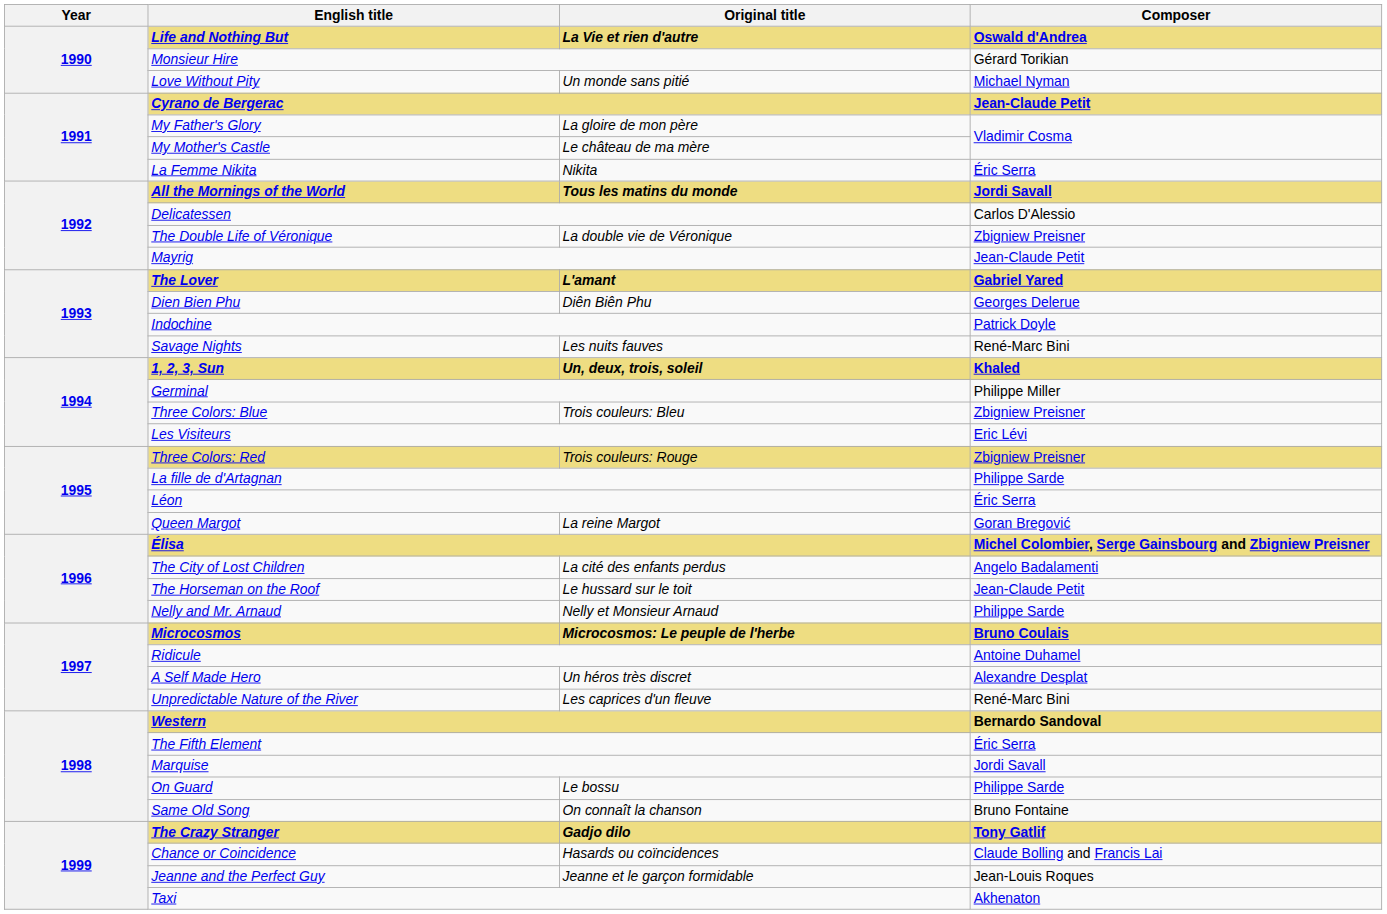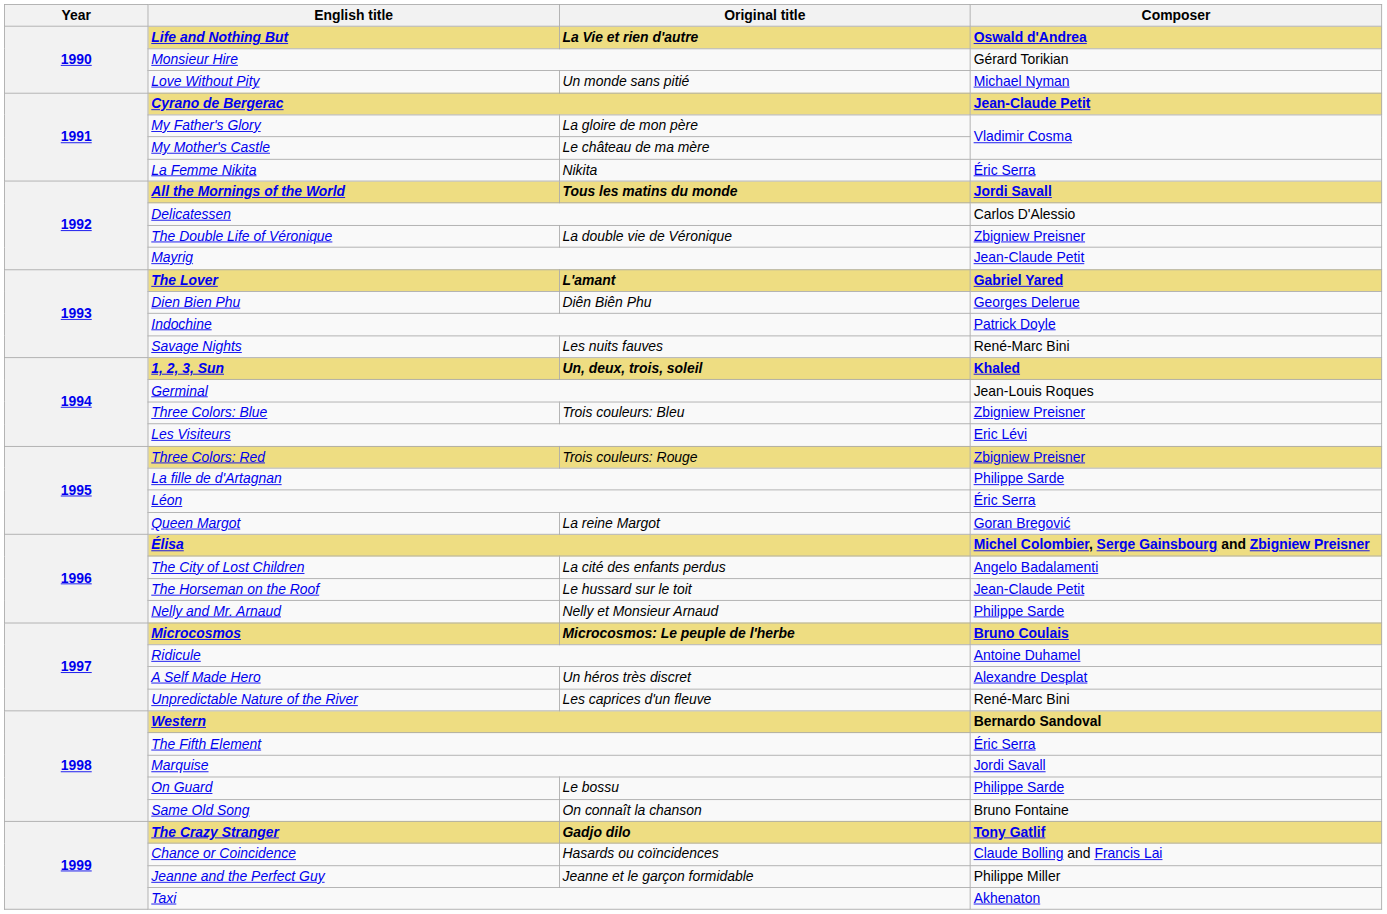 <table class="wikitable" style="width:100%;" cellpadding="5">
 <tr>
 <th style="width:100px;">Year</th>
 <th style="width:300px;">English title</th>
 <th style="width:300px;">Original title</th>
 <th style="width:300px;">Composer</th>
 </tr>
 <tr>
 <th rowspan="3" style="text-align:center;"><a href='#'>1990</a></th>
 <td style="background:#eedd82;"><em><a href='#'><strong>Life and Nothing But</strong></a></em></td>
 <td style="background:#eedd82;"><strong><em>La Vie et rien d'autre</em></strong></td>
 <td style="background:#eedd82;"><a href='#'><strong>Oswald d'Andrea</strong></a></td>
 </tr>
 <tr>
 <td colspan="2"><em><a href='#'>Monsieur Hire</a></em></td>
 <td>Gérard Torikian</td>
 </tr>
 <tr>
 <td><em><a href='#'>Love Without Pity</a></em></td>
 <td><em>Un monde sans pitié</em></td>
 <td><a href='#'>Michael Nyman</a></td>
 </tr>
 <tr>
 <th rowspan="4" style="text-align:center;"><a href='#'>1991</a></th>
 <td colspan="2" style="background:#eedd82;"><em><a href='#'><strong>Cyrano de Bergerac</strong></a></em></td>
 <td style="background:#eedd82;"><a href='#'><strong>Jean-Claude Petit</strong></a></td>
 </tr>
 <tr>
 <td><em><a href='#'>My Father's Glory</a></em></td>
 <td><em>La gloire de mon père</em></td>
 <td rowspan="2"><a href='#'>Vladimir Cosma</a></td>
 </tr>
 <tr>
 <td><em><a href='#'>My Mother's Castle</a></em></td>
 <td><em>Le château de ma mère</em></td>
 </tr>
 <tr>
 <td><em><a href='#'>La Femme Nikita</a></em></td>
 <td><em>Nikita</em></td>
 <td><a href='#'>Éric Serra</a></td>
 </tr>
 <tr>
 <th rowspan="4" style="text-align:center;"><a href='#'>1992</a></th>
 <td style="background:#eedd82;"><em><a href='#'><strong>All the Mornings of the World</strong></a></em></td>
 <td style="background:#eedd82;"><strong><em>Tous les matins du monde</em></strong></td>
 <td style="background:#eedd82;"><a href='#'><strong>Jordi Savall</strong></a></td>
 </tr>
 <tr>
 <td colspan="2"><em><a href='#'>Delicatessen</a></em></td>
 <td>Carlos D'Alessio</td>
 </tr>
 <tr>
 <td><em><a href='#'>The Double Life of Véronique</a></em></td>
 <td><em>La double vie de Véronique</em></td>
 <td><a href='#'>Zbigniew Preisner</a></td>
 </tr>
 <tr>
 <td colspan="2"><em><a href='#'>Mayrig</a></em></td>
 <td><a href='#'>Jean-Claude Petit</a></td>
 </tr>
 <tr>
 <th rowspan="4" style="text-align:center;"><a href='#'>1993</a></th>
 <td style="background:#eedd82;"><em><a href='#'><strong>The Lover</strong></a></em></td>
 <td style="background:#eedd82;"><strong><em>L'amant</em></strong></td>
 <td style="background:#eedd82;"><a href='#'><strong>Gabriel Yared</strong></a></td>
 </tr>
 <tr>
 <td><em><a href='#'>Dien Bien Phu</a></em></td>
 <td><em>Diên Biên Phu</em></td>
 <td><a href='#'>Georges Delerue</a></td>
 </tr>
 <tr>
 <td colspan="2"><em><a href='#'>Indochine</a></em></td>
 <td><a href='#'>Patrick Doyle</a></td>
 </tr>
 <tr>
 <td><em><a href='#'>Savage Nights</a></em></td>
 <td><em>Les nuits fauves</em></td>
 <td>René-Marc Bini</td>
 </tr>
 <tr>
 <th rowspan="4" style="text-align:center;"><a href='#'>1994</a></th>
 <td style="background:#eedd82;"><em><a href='#'><strong>1, 2, 3, Sun</strong></a></em></td>
 <td style="background:#eedd82;"><strong><em>Un, deux, trois, soleil</em></strong></td>
 <td style="background:#eedd82;"><a href='#'><strong>Khaled</strong></a></td>
 </tr>
 <tr>
 <td colspan="2"><em><a href='#'>Germinal</a></em></td>
-<td>Philippe Miller</td>
+<td>Jean-Louis Roques</td>
 </tr>
 <tr>
 <td><em><a href='#'>Three Colors: Blue</a></em></td>
 <td><em>Trois couleurs: Bleu</em></td>
 <td><a href='#'>Zbigniew Preisner</a></td>
 </tr>
 <tr>
 <td colspan="2"><em><a href='#'>Les Visiteurs</a></em></td>
 <td><a href='#'>Eric Lévi</a></td>
 </tr>
 <tr>
 <th rowspan="4" style="text-align:center;"><a href='#'>1995</a></th>
 <td style="background:#eedd82;"><em><a href='#'>Three Colors: Red</a></em></td>
 <td style="background:#eedd82;"><em>Trois couleurs: Rouge</em></td>
 <td style="background:#eedd82;"><a href='#'>Zbigniew Preisner</a></td>
 </tr>
 <tr>
 <td colspan="2"><em><a href='#'>La fille de d'Artagnan</a></em></td>
 <td><a href='#'>Philippe Sarde</a></td>
 </tr>
 <tr>
 <td colspan="2"><em><a href='#'>Léon</a></em></td>
 <td><a href='#'>Éric Serra</a></td>
 </tr>
 <tr>
 <td><em><a href='#'>Queen Margot</a></em></td>
 <td><em>La reine Margot</em></td>
 <td><a href='#'>Goran Bregović</a></td>
 </tr>
 <tr>
 <th rowspan="4" style="text-align:center;"><a href='#'>1996</a></th>
 <td colspan="2" style="background:#eedd82;"><em><a href='#'><strong>Élisa</strong></a></em></td>
 <td style="background:#eedd82;"><strong><a href='#'>Michel Colombier</a>, <a href='#'>Serge Gainsbourg</a> and <a href='#'>Zbigniew Preisner</a></strong></td>
 </tr>
 <tr>
 <td><em><a href='#'>The City of Lost Children</a></em></td>
 <td><em>La cité des enfants perdus</em></td>
 <td><a href='#'>Angelo Badalamenti</a></td>
 </tr>
 <tr>
 <td><em><a href='#'>The Horseman on the Roof</a></em></td>
 <td><em>Le hussard sur le toit</em></td>
 <td><a href='#'>Jean-Claude Petit</a></td>
 </tr>
 <tr>
 <td><em><a href='#'>Nelly and Mr. Arnaud</a></em></td>
 <td><em>Nelly et Monsieur Arnaud</em></td>
 <td><a href='#'>Philippe Sarde</a></td>
 </tr>
 <tr>
 <th rowspan="4" style="text-align:center;"><a href='#'>1997</a></th>
 <td style="background:#eedd82;"><em><a href='#'><strong>Microcosmos</strong></a></em></td>
 <td style="background:#eedd82;"><strong><em>Microcosmos: Le peuple de l'herbe</em></strong></td>
 <td style="background:#eedd82;"><a href='#'><strong>Bruno Coulais</strong></a></td>
 </tr>
 <tr>
 <td colspan="2"><em><a href='#'>Ridicule</a></em></td>
 <td><a href='#'>Antoine Duhamel</a></td>
 </tr>
 <tr>
 <td><em><a href='#'>A Self Made Hero</a></em></td>
 <td><em>Un héros très discret</em></td>
 <td><a href='#'>Alexandre Desplat</a></td>
 </tr>
 <tr>
 <td><em><a href='#'>Unpredictable Nature of the River</a></em></td>
 <td><em>Les caprices d'un fleuve</em></td>
 <td>René-Marc Bini</td>
 </tr>
 <tr>
 <th rowspan="5" style="text-align:center;"><a href='#'>1998</a></th>
 <td colspan="2" style="background:#eedd82;"><em><a href='#'><strong>Western</strong></a></em></td>
 <td style="background:#eedd82;"><strong>Bernardo Sandoval</strong></td>
 </tr>
 <tr>
 <td colspan="2"><em><a href='#'>The Fifth Element</a></em></td>
 <td><a href='#'>Éric Serra</a></td>
 </tr>
 <tr>
 <td colspan="2"><em><a href='#'>Marquise</a></em></td>
 <td><a href='#'>Jordi Savall</a></td>
 </tr>
 <tr>
 <td><em><a href='#'>On Guard</a></em></td>
 <td><em>Le bossu</em></td>
 <td><a href='#'>Philippe Sarde</a></td>
 </tr>
 <tr>
 <td><em><a href='#'>Same Old Song</a></em></td>
 <td><em>On connaît la chanson</em></td>
 <td>Bruno Fontaine</td>
 </tr>
 <tr>
 <th rowspan="4" style="text-align:center;"><a href='#'>1999</a></th>
 <td style="background:#eedd82;"><em><a href='#'><strong>The Crazy Stranger</strong></a></em></td>
 <td style="background:#eedd82;"><strong><em>Gadjo dilo</em></strong></td>
 <td style="background:#eedd82;"><a href='#'><strong>Tony Gatlif</strong></a></td>
 </tr>
 <tr>
 <td><em><a href='#'>Chance or Coincidence</a></em></td>
 <td><em>Hasards ou coïncidences</em></td>
 <td><a href='#'>Claude Bolling</a> and <a href='#'>Francis Lai</a></td>
 </tr>
 <tr>
 <td><em><a href='#'>Jeanne and the Perfect Guy</a></em></td>
 <td><em>Jeanne et le garçon formidable</em></td>
-<td>Jean-Louis Roques</td>
+<td>Philippe Miller</td>
 </tr>
 <tr>
 <td colspan="2"><em><a href='#'>Taxi</a></em></td>
 <td><a href='#'>Akhenaton</a></td>
 </tr>
 </table>
